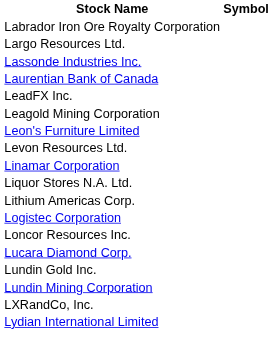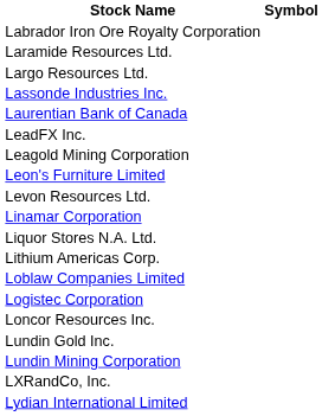 <table style="background:transparent;">
 <tr>
 <th>Stock Name</th>
 <th>Symbol</th>
 </tr>
 <tr --->
 <td>Labrador Iron Ore Royalty Corporation</td>
+<td></td>
+</tr>
+<tr --->
+<td>Laramide Resources Ltd.</td>
 <td></td>
 </tr>
 <tr>
 <td>Largo Resources Ltd.</td>
 <td></td>
 </tr>
 <tr --->
 <td><a href='#'>Lassonde Industries Inc.</a></td>
 <td></td>
 </tr>
 <tr --->
 <td><a href='#'>Laurentian Bank of Canada</a></td>
 <td></td>
 </tr>
 <tr>
 <td>LeadFX Inc.</td>
 <td></td>
 </tr>
 <tr>
 <td>Leagold Mining Corporation</td>
 <td></td>
 </tr>
 <tr --->
 <td><a href='#'>Leon's Furniture Limited</a></td>
 <td></td>
 </tr>
 <tr --->
 <td>Levon Resources Ltd.</td>
 <td></td>
 </tr>
 <tr --->
 <td><a href='#'>Linamar Corporation</a></td>
 <td></td>
 </tr>
 <tr --->
 <td>Liquor Stores N.A. Ltd.</td>
 <td></td>
 </tr>
 <tr --->
 <td>Lithium Americas Corp.</td>
 <td></td>
 </tr>
 <tr --->
+<td><a href='#'>Loblaw Companies Limited</a></td>
+<td></td>
+</tr>
+<tr --->
 <td><a href='#'>Logistec Corporation</a></td>
 <td></td>
 </tr>
 <tr --->
 <td>Loncor Resources Inc.</td>
-<td></td>
-</tr>
-<tr --->
-<td><a href='#'>Lucara Diamond Corp.</a></td>
 <td></td>
 </tr>
 <tr --->
 <td>Lundin Gold Inc.</td>
 <td></td>
 </tr>
 <tr --->
 <td><a href='#'>Lundin Mining Corporation</a></td>
 <td></td>
 </tr>
 <tr>
 <td>LXRandCo, Inc.</td>
 <td></td>
 </tr>
 <tr --->
 <td><a href='#'>Lydian International Limited</a></td>
 <td></td>
 </tr>
 <tr --->
 </tr>
 </table>
